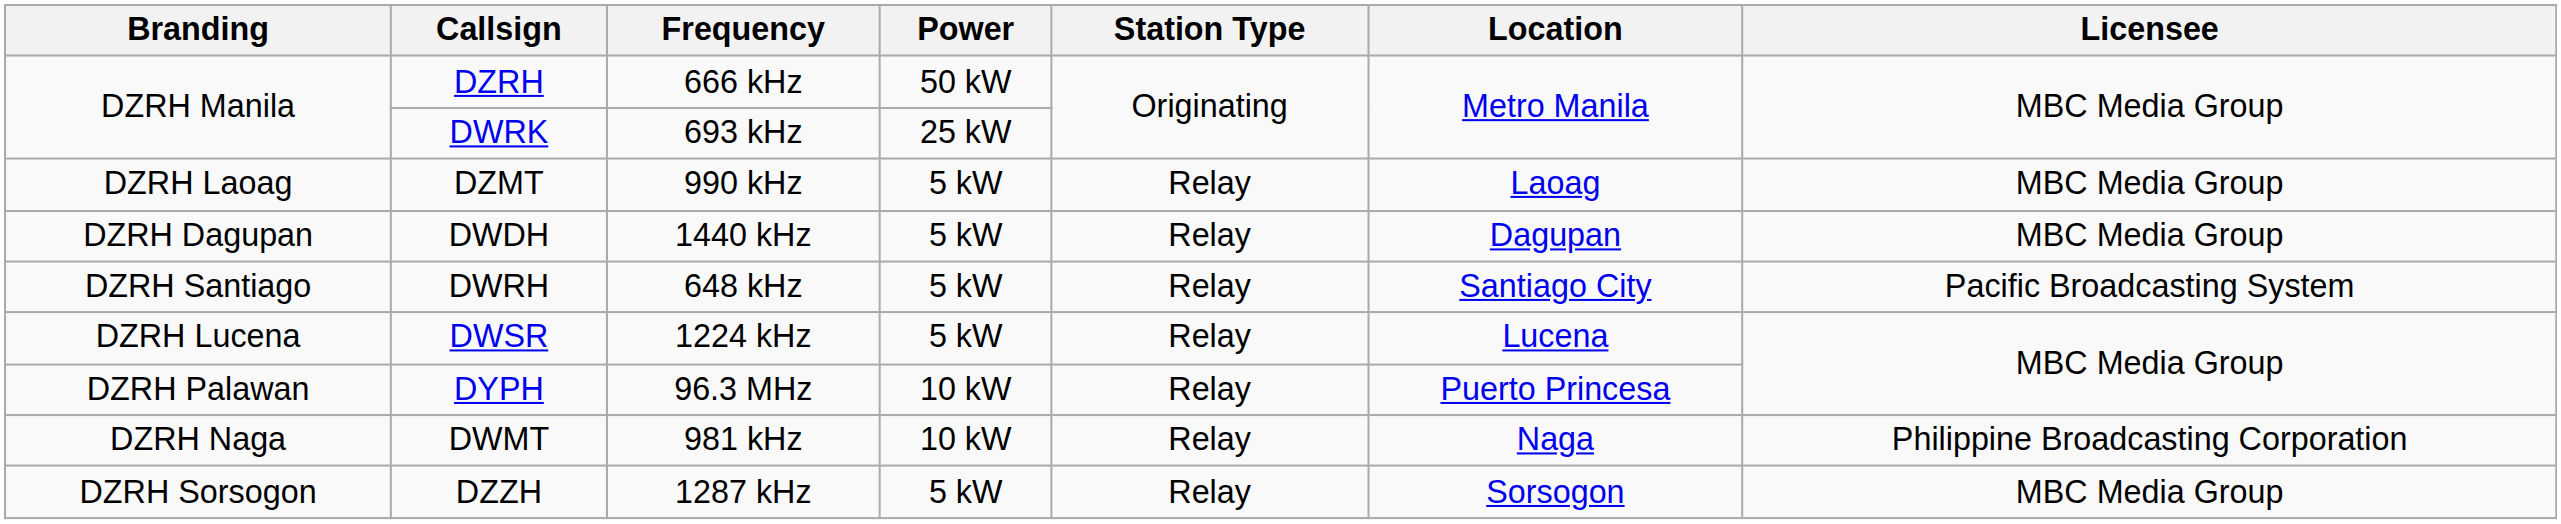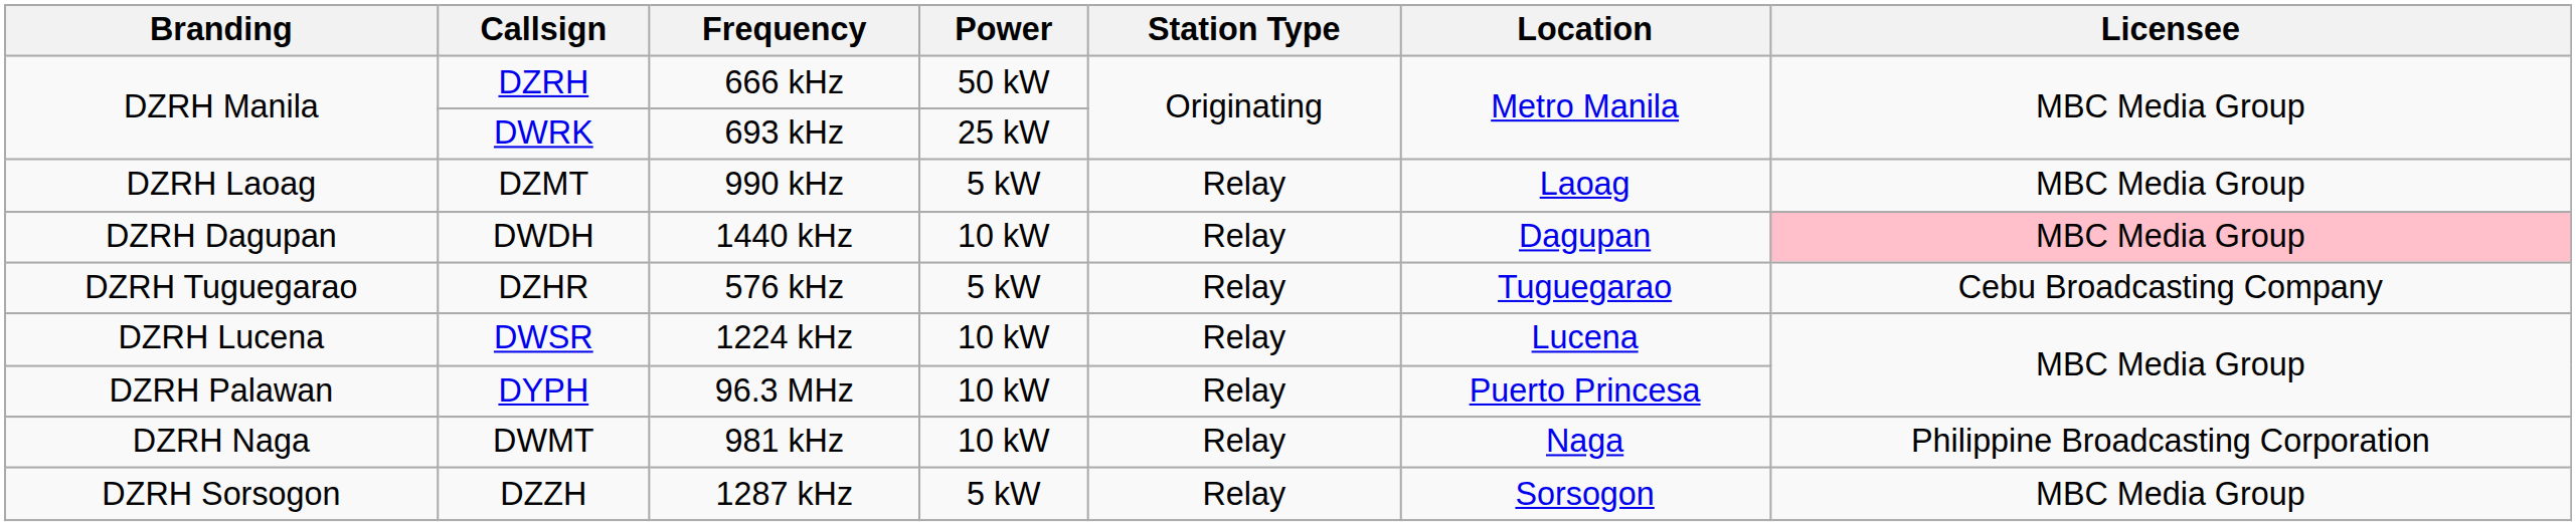 <table class="wikitable" style="width:100%; text-align:center;">
 <tr>
 <th>Branding</th>
 <th>Callsign</th>
 <th>Frequency</th>
 <th>Power</th>
 <th>Station Type</th>
 <th>Location</th>
 <th>Licensee</th>
 </tr>
 <tr>
 <td rowspan=2>DZRH Manila</td>
 <td><a href='#'>DZRH</a></td>
 <td>666 kHz</td>
 <td>50 kW</td>
 <td rowspan=2>Originating</td>
 <td rowspan=2><a href='#'>Metro Manila</a></td>
 <td rowspan=2>MBC Media Group</td>
 </tr>
 <tr>
 <td><a href='#'>DWRK</a></td>
 <td>693 kHz</td>
 <td>25 kW</td>
 </tr>
 <tr>
 <td>DZRH Laoag</td>
 <td>DZMT</td>
 <td>990 kHz</td>
 <td>5 kW</td>
 <td>Relay</td>
 <td><a href='#'>Laoag</a></td>
 <td>MBC Media Group</td>
 </tr>
 <tr>
 <td>DZRH Dagupan</td>
 <td>DWDH</td>
 <td>1440 kHz</td>
+<td>10 kW</td>
+<td>Relay</td>
+<td><a href='#'>Dagupan</a></td>
+<td style="background: pink;">MBC Media Group</td>
+</tr>
+<tr>
+<td>DZRH Tuguegarao</td>
+<td>DZHR</td>
+<td>576 kHz</td>
 <td>5 kW</td>
 <td>Relay</td>
-<td><a href='#'>Dagupan</a></td>
-<td>MBC Media Group</td>
-</tr>
-<tr>
-<td>DZRH Santiago</td>
-<td>DWRH</td>
-<td>648 kHz</td>
-<td>5 kW</td>
-<td>Relay</td>
-<td><a href='#'>Santiago City</a></td>
-<td>Pacific Broadcasting System</td>
+<td><a href='#'>Tuguegarao</a></td>
+<td>Cebu Broadcasting Company</td>
 </tr>
 <tr>
 <td>DZRH Lucena</td>
 <td><a href='#'>DWSR</a></td>
 <td>1224 kHz</td>
-<td>5 kW</td>
+<td>10 kW</td>
 <td>Relay</td>
 <td><a href='#'>Lucena</a></td>
 <td rowspan=2>MBC Media Group</td>
 </tr>
 <tr>
 <td>DZRH Palawan</td>
 <td><a href='#'>DYPH</a></td>
 <td>96.3 MHz </td>
 <td>10 kW</td>
 <td>Relay</td>
 <td><a href='#'>Puerto Princesa</a></td>
 </tr>
 <tr>
 <td>DZRH Naga</td>
 <td>DWMT</td>
 <td>981 kHz</td>
 <td>10 kW</td>
 <td>Relay</td>
 <td><a href='#'>Naga</a></td>
 <td>Philippine Broadcasting Corporation</td>
 </tr>
 <tr>
 <td>DZRH Sorsogon</td>
 <td>DZZH</td>
 <td>1287 kHz</td>
 <td>5 kW</td>
 <td>Relay</td>
 <td><a href='#'>Sorsogon</a></td>
 <td>MBC Media Group</td>
 </tr>
 </table>
